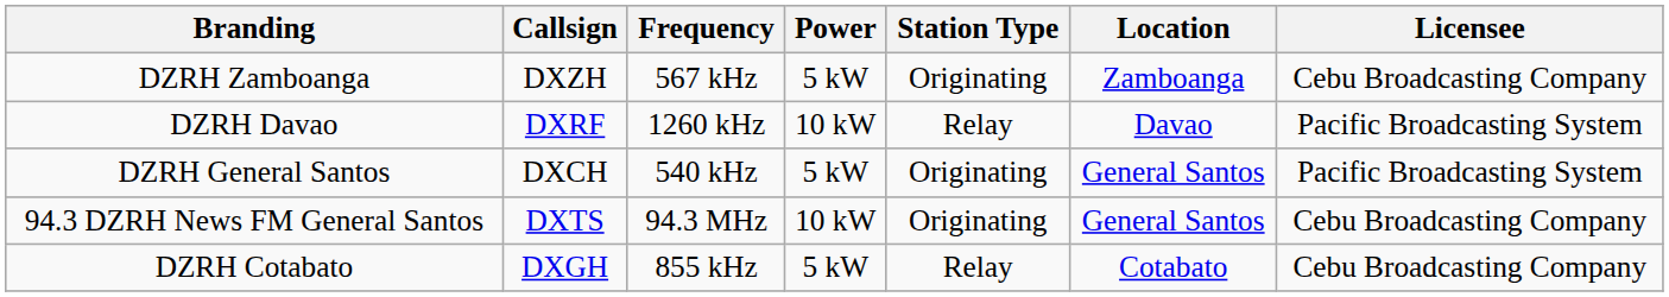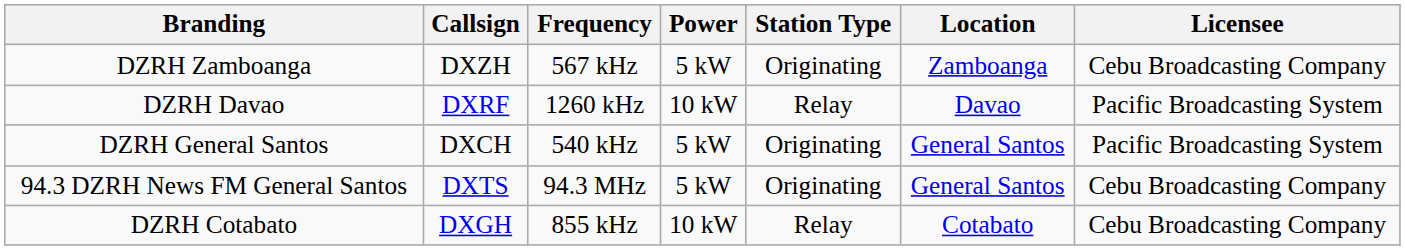 <table class="wikitable" style="width:100%; text-align:center;">
 <tr>
 <th>Branding</th>
 <th>Callsign</th>
 <th>Frequency</th>
 <th>Power</th>
 <th>Station Type</th>
 <th>Location</th>
 <th>Licensee</th>
 </tr>
 <tr>
 <td>DZRH Zamboanga</td>
 <td>DXZH</td>
 <td>567 kHz</td>
 <td>5 kW</td>
 <td>Originating</td>
 <td><a href='#'>Zamboanga</a></td>
 <td>Cebu Broadcasting Company</td>
 </tr>
 <tr>
 <td>DZRH Davao</td>
 <td><a href='#'>DXRF</a></td>
 <td>1260 kHz</td>
 <td>10 kW</td>
 <td>Relay</td>
 <td><a href='#'>Davao</a></td>
 <td>Pacific Broadcasting System</td>
 </tr>
 <tr>
 <td>DZRH General Santos</td>
 <td>DXCH</td>
 <td>540 kHz</td>
 <td>5 kW</td>
 <td>Originating</td>
 <td><a href='#'>General Santos</a></td>
 <td>Pacific Broadcasting System</td>
 </tr>
 <tr>
 <td>94.3 DZRH News FM General Santos</td>
 <td><a href='#'>DXTS</a></td>
 <td>94.3 MHz</td>
-<td>10 kW</td>
+<td>5 kW</td>
 <td>Originating</td>
 <td><a href='#'>General Santos</a></td>
 <td>Cebu Broadcasting Company</td>
 </tr>
 <tr>
 <td>DZRH Cotabato</td>
 <td><a href='#'>DXGH</a></td>
 <td>855 kHz</td>
-<td>5 kW</td>
+<td>10 kW</td>
 <td>Relay</td>
 <td><a href='#'>Cotabato</a></td>
 <td>Cebu Broadcasting Company</td>
 </tr>
 </table>
